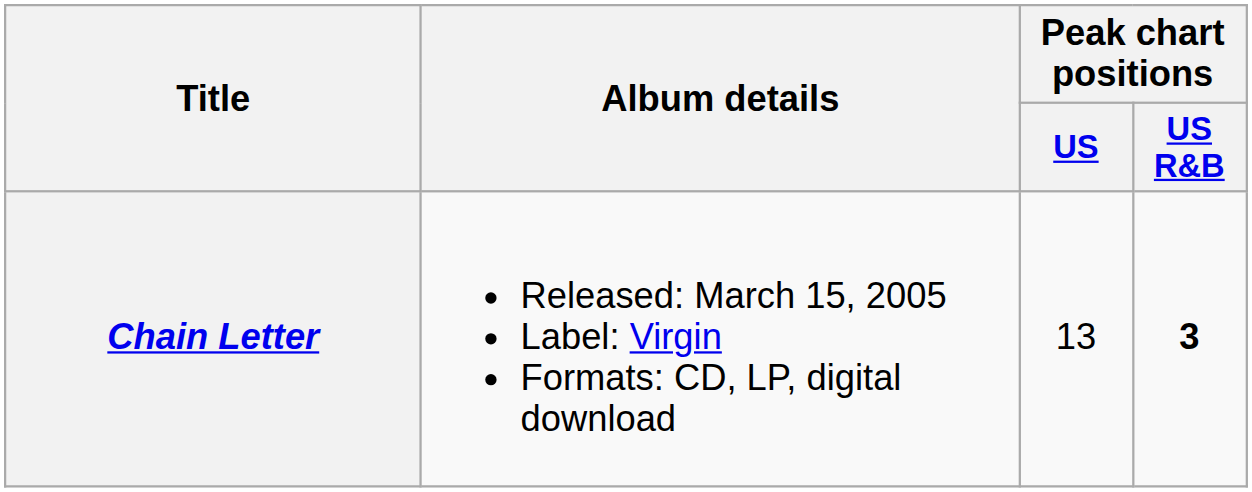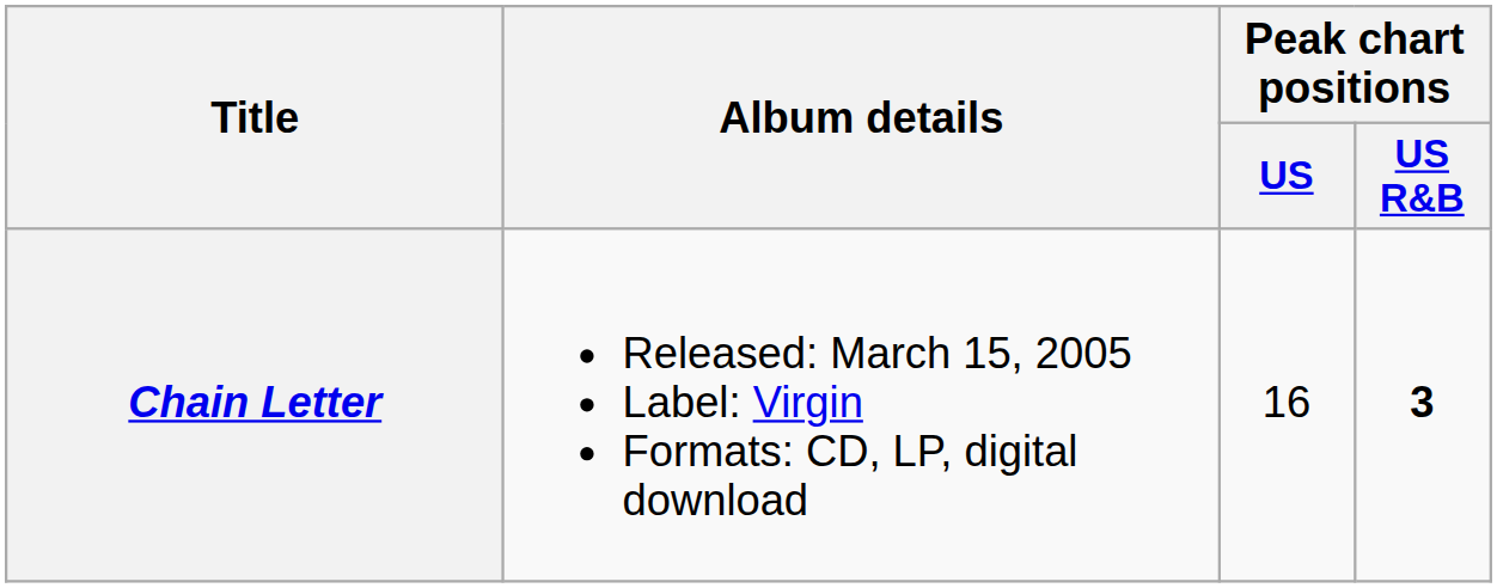 <table class="wikitable plainrowheaders" style=text-align:center;>
 <tr>
 <th scope="col" rowspan="2" style="width:11em;">Title</th>
 <th scope="col" rowspan="2" style="width:16em;">Album details</th>
 <th scope="col" colspan="2">Peak chart positions</th>
 </tr>
 <tr>
 <th scope="col" style="width:3em;font-size:90%;"><a href='#'>US</a></th>
 <th scope="col" style="width:3em;font-size:90%;"><a href='#'>US<br>R&B</a></th>
 </tr>
 <tr>
 <th scope="row"><em><a href='#'>Chain Letter</a></em></th>
 <td align="left"><br><ul><li>Released: March 15, 2005</li><li>Label: <a href='#'>Virgin</a></li><li>Formats: CD, LP, digital download</li></ul></td>
-<td align="center">13</td>
+<td align="center">16</td>
 <td align="center"><strong>3</strong></td>
 </tr>
 </table>
